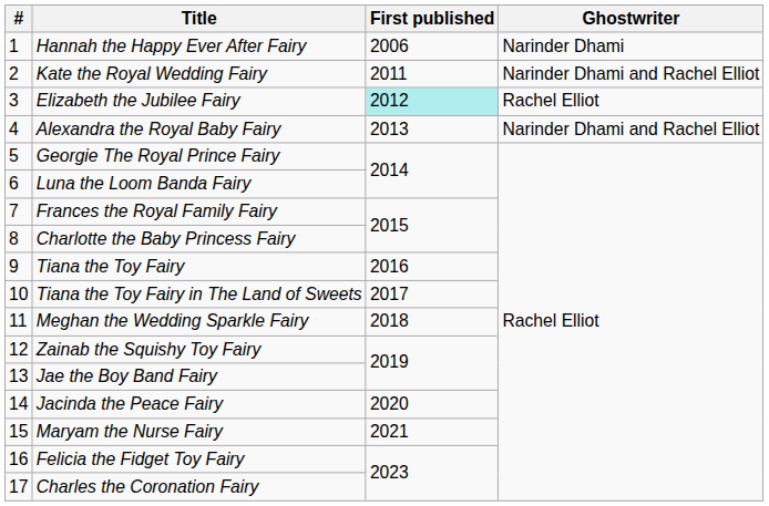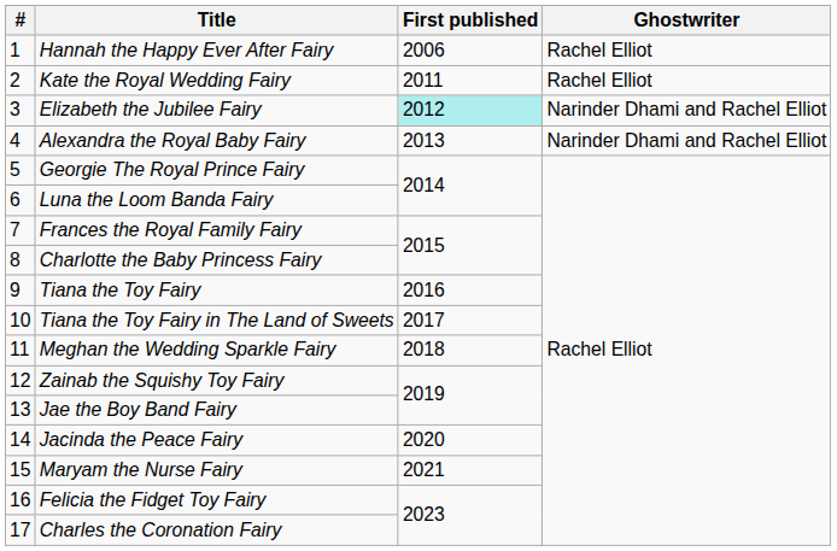 <table class="wikitable sortable nowraplinks">
 <tr>
 <th scope="col">#</th>
 <th scope="col">Title</th>
 <th scope="col">First published</th>
 <th scope="col">Ghostwriter</th>
 </tr>
 <tr>
 <td bgcolor=>1</td>
 <td><em>Hannah the Happy Ever After Fairy</em></td>
 <td>2006</td>
-<td>Narinder Dhami</td>
+<td>Rachel Elliot</td>
 </tr>
 <tr>
 <td bgcolor=>2</td>
 <td><em>Kate the Royal Wedding Fairy</em></td>
 <td>2011</td>
-<td>Narinder Dhami and Rachel Elliot</td>
+<td>Rachel Elliot</td>
 </tr>
 <tr>
 <td bgcolor=>3</td>
 <td><em>Elizabeth the Jubilee Fairy</em></td>
 <td style="background: paleturquoise;">2012</td>
-<td>Rachel Elliot</td>
+<td>Narinder Dhami and Rachel Elliot</td>
 </tr>
 <tr>
 <td bgcolor=>4</td>
 <td><em>Alexandra the Royal Baby Fairy</em></td>
 <td>2013</td>
 <td>Narinder Dhami and Rachel Elliot</td>
 </tr>
 <tr>
 <td bgcolor=>5</td>
 <td><em>Georgie The Royal Prince Fairy</em></td>
 <td rowspan="2">2014</td>
 <td rowspan="13">Rachel Elliot</td>
 </tr>
 <tr>
 <td bgcolor=>6</td>
 <td><em>Luna the Loom Banda Fairy</em></td>
 </tr>
 <tr>
 <td bgcolor=>7</td>
 <td><em>Frances the Royal Family Fairy</em></td>
 <td rowspan="2">2015</td>
 </tr>
 <tr>
 <td bgcolor=>8</td>
 <td><em>Charlotte the Baby Princess Fairy</em></td>
 </tr>
 <tr>
 <td bgcolor=>9</td>
 <td><em>Tiana the Toy Fairy</em></td>
 <td>2016</td>
 </tr>
 <tr>
 <td bgcolor=>10</td>
 <td><em>Tiana the Toy Fairy in The Land of Sweets</em></td>
 <td>2017</td>
 </tr>
 <tr>
 <td bgcolor=>11</td>
 <td><em>Meghan the Wedding Sparkle Fairy</em></td>
 <td>2018</td>
 </tr>
 <tr>
 <td bgcolor=>12</td>
 <td><em>Zainab the Squishy Toy Fairy</em></td>
 <td rowspan="2">2019</td>
 </tr>
 <tr>
 <td bgcolor=>13</td>
 <td><em>Jae the Boy Band Fairy</em></td>
 </tr>
 <tr>
 <td bgcolor=>14</td>
 <td><em>Jacinda the Peace Fairy</em></td>
 <td>2020</td>
 </tr>
 <tr>
 <td bgcolor=>15</td>
 <td><em>Maryam the Nurse Fairy</em></td>
 <td>2021</td>
 </tr>
 <tr>
 <td bgcolor=>16</td>
 <td><em>Felicia the Fidget Toy Fairy</em></td>
 <td rowspan=2>2023</td>
 </tr>
 <tr>
 <td bgcolor=>17</td>
 <td><em>Charles the Coronation Fairy</em></td>
 </tr>
 </table>
